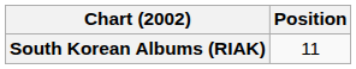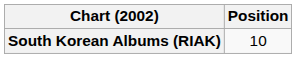 <table class="wikitable plainrowheaders">
 <tr>
 <th scope="col">Chart (2002)</th>
 <th scope="col">Position</th>
 </tr>
 <tr>
 <th scope="row">South Korean Albums (RIAK)</th>
-<td align="center">11</td>
+<td align="center">10</td>
 </tr>
 </table>
